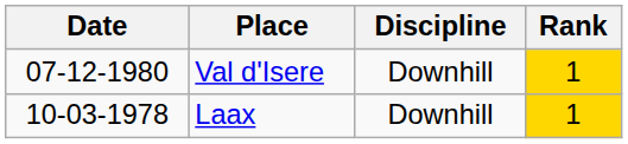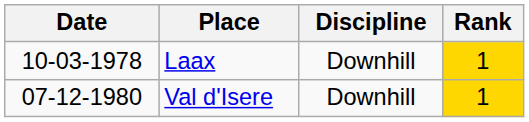 <table class="wikitable" width=40% style="font-size:100%; text-align:center;">
 <tr>
 <th>Date</th>
 <th>Place</th>
 <th>Discipline</th>
 <th>Rank</th>
 </tr>
 <tr>
+<td>10-03-1978</td>
+<td align=left> <a href='#'>Laax</a></td>
+<td>Downhill</td>
+<td bgcolor=gold>1</td>
+</tr>
+<tr>
 <td>07-12-1980</td>
 <td align=left> <a href='#'>Val d'Isere</a></td>
 <td>Downhill</td>
 <td bgcolor=gold>1</td>
 </tr>
-<tr>
-<td>10-03-1978</td>
-<td align=left> <a href='#'>Laax</a></td>
-<td>Downhill</td>
-<td bgcolor=gold>1</td>
-</tr>
 </table>
